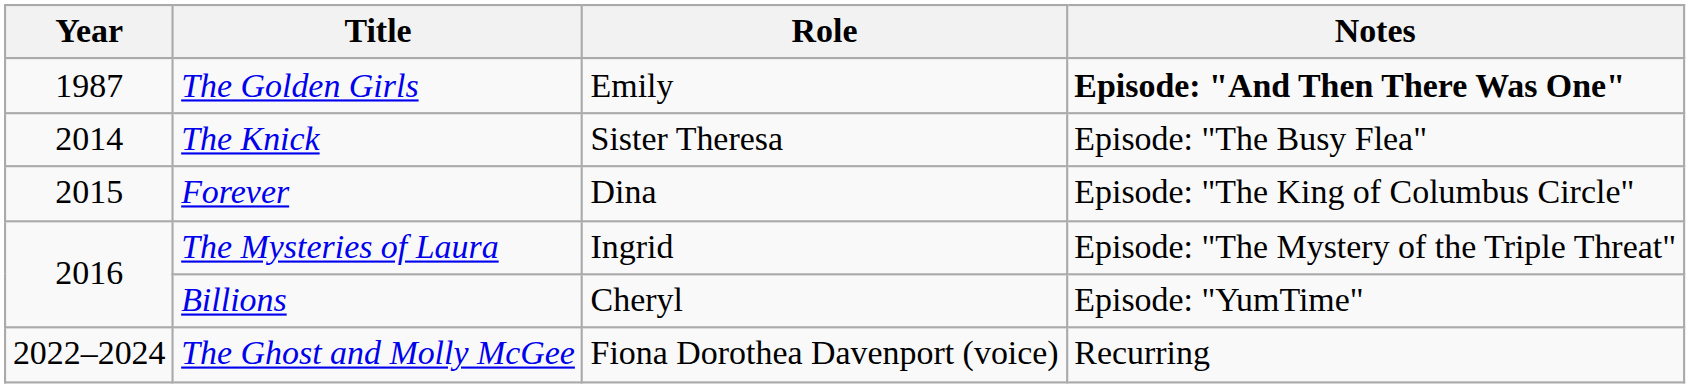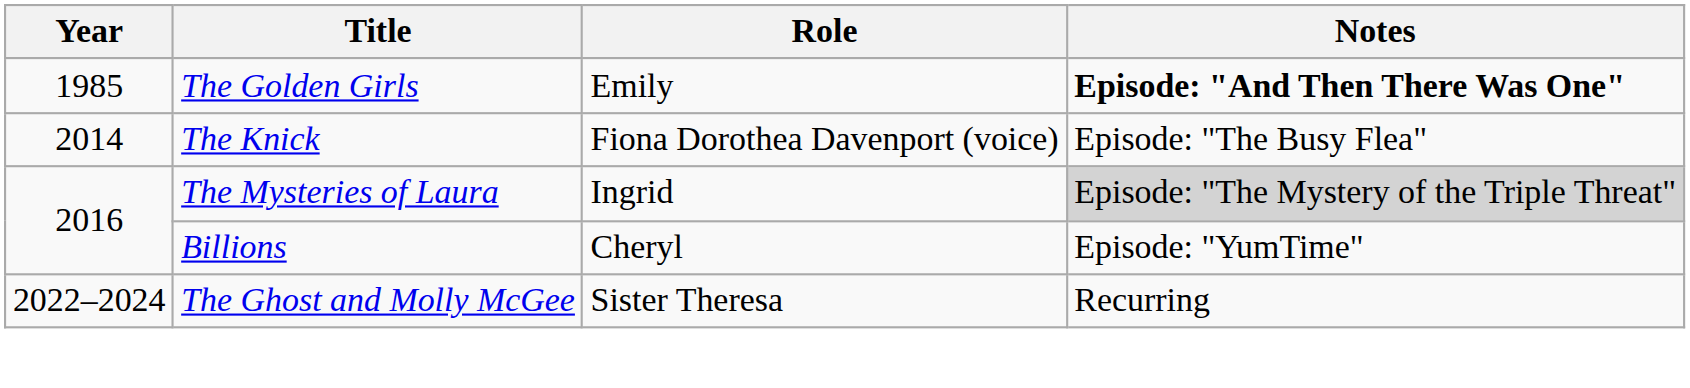 <table class="wikitable sortable">
 <tr>
 <th>Year</th>
 <th>Title</th>
 <th>Role</th>
 <th class="unsortable">Notes</th>
 </tr>
 <tr>
-<td align="center">1987</td>
+<td align="center">1985</td>
 <td><em><a href='#'>The Golden Girls</a></em></td>
 <td>Emily</td>
 <td><strong>Episode: "And Then There Was One"</strong></td>
 </tr>
 <tr>
 <td align="center">2014</td>
 <td><em><a href='#'>The Knick</a></em></td>
-<td>Sister Theresa</td>
+<td>Fiona Dorothea Davenport (voice)</td>
 <td>Episode: "The Busy Flea"</td>
-</tr>
-<tr>
-<td align="center">2015</td>
-<td><em><a href='#'>Forever</a></em></td>
-<td>Dina</td>
-<td>Episode: "The King of Columbus Circle"</td>
 </tr>
 <tr>
 <td align="center" rowspan="2">2016</td>
 <td><em><a href='#'>The Mysteries of Laura</a></em></td>
 <td>Ingrid</td>
-<td>Episode: "The Mystery of the Triple Threat"</td>
+<td style="background: lightgrey;">Episode: "The Mystery of the Triple Threat"</td>
 </tr>
 <tr>
 <td><em><a href='#'>Billions</a></em></td>
 <td>Cheryl</td>
 <td>Episode: "YumTime"</td>
 </tr>
 <tr>
 <td align="center">2022–2024</td>
 <td><em><a href='#'>The Ghost and Molly McGee</a></em></td>
-<td>Fiona Dorothea Davenport (voice)</td>
+<td>Sister Theresa</td>
 <td>Recurring</td>
 </tr>
 </table>
